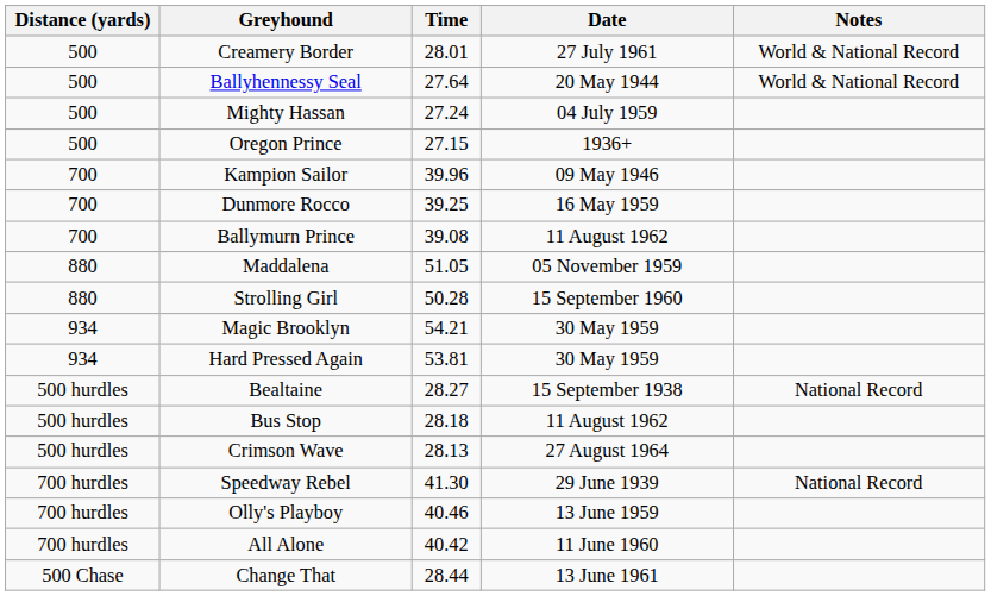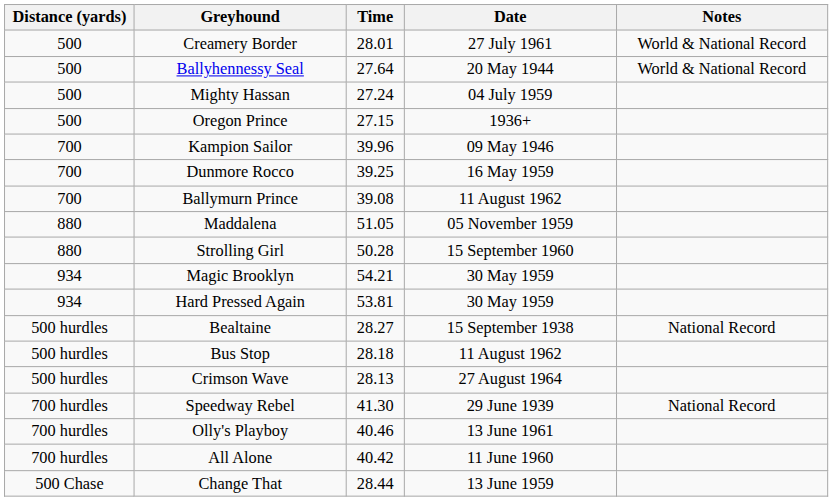 <table class="wikitable" style="font-size: 100%">
 <tr>
 <th width=120>Distance (yards)</th>
 <th width=200>Greyhound</th>
 <th width=50>Time</th>
 <th width=200>Date</th>
 <th width=200>Notes</th>
 </tr>
 <tr align=center>
 <td>500</td>
 <td>Creamery Border</td>
 <td>28.01</td>
 <td>27 July 1961</td>
 <td>World & National  Record</td>
 </tr>
 <tr align=center>
 <td>500</td>
 <td><a href='#'>Ballyhennessy Seal</a></td>
 <td>27.64</td>
 <td>20 May 1944</td>
 <td>World & National  Record</td>
 </tr>
 <tr align=center>
 <td>500</td>
 <td>Mighty Hassan</td>
 <td>27.24</td>
 <td>04 July 1959</td>
 <td></td>
 </tr>
 <tr align=center>
 <td>500</td>
 <td>Oregon Prince</td>
 <td>27.15</td>
 <td>1936+</td>
 <td></td>
 </tr>
 <tr align=center>
 <td>700</td>
 <td>Kampion Sailor</td>
 <td>39.96</td>
 <td>09 May 1946</td>
 <td></td>
 </tr>
 <tr align=center>
 <td>700</td>
 <td>Dunmore Rocco</td>
 <td>39.25</td>
 <td>16 May 1959</td>
 <td></td>
 </tr>
 <tr align=center>
 <td>700</td>
 <td>Ballymurn Prince</td>
 <td>39.08</td>
 <td>11 August 1962</td>
 <td></td>
 </tr>
 <tr align=center>
 <td>880</td>
 <td>Maddalena</td>
 <td>51.05</td>
 <td>05 November 1959</td>
 <td></td>
 </tr>
 <tr align=center>
 <td>880</td>
 <td>Strolling Girl</td>
 <td>50.28</td>
 <td>15 September 1960</td>
 <td></td>
 </tr>
 <tr align=center>
 <td>934</td>
 <td>Magic Brooklyn</td>
 <td>54.21</td>
 <td>30 May 1959</td>
 <td></td>
 </tr>
 <tr align=center>
 <td>934</td>
 <td>Hard Pressed Again</td>
 <td>53.81</td>
 <td>30 May 1959</td>
 <td></td>
 </tr>
 <tr align=center>
 <td>500 hurdles</td>
 <td>Bealtaine</td>
 <td>28.27</td>
 <td>15 September 1938</td>
 <td>National Record</td>
 </tr>
 <tr align=center>
 <td>500 hurdles</td>
 <td>Bus Stop</td>
 <td>28.18</td>
 <td>11 August 1962</td>
 <td></td>
 </tr>
 <tr align=center>
 <td>500 hurdles</td>
 <td>Crimson Wave</td>
 <td>28.13</td>
 <td>27 August 1964</td>
 <td></td>
 </tr>
 <tr align=center>
 <td>700 hurdles</td>
 <td>Speedway Rebel</td>
 <td>41.30</td>
 <td>29 June 1939</td>
 <td>National Record</td>
 </tr>
 <tr align=center>
 <td>700 hurdles</td>
 <td>Olly's Playboy</td>
 <td>40.46</td>
-<td>13 June 1959</td>
+<td>13 June 1961</td>
 <td></td>
 </tr>
 <tr align=center>
 <td>700 hurdles</td>
 <td>All Alone</td>
 <td>40.42</td>
 <td>11 June 1960</td>
 <td></td>
 </tr>
 <tr align=center>
 <td>500 Chase</td>
 <td>Change That</td>
 <td>28.44</td>
-<td>13 June 1961</td>
+<td>13 June 1959</td>
 <td></td>
 </tr>
 </table>
